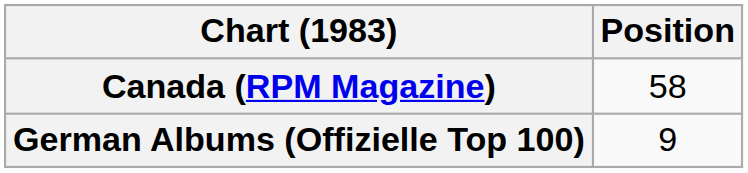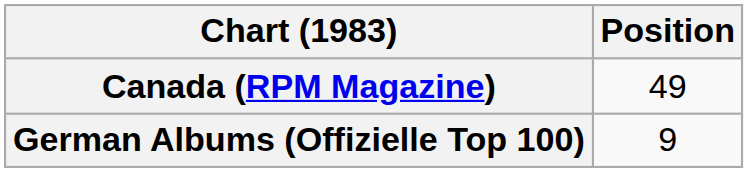 <table class="wikitable plainrowheaders" style="text-align:center">
 <tr>
 <th scope="col">Chart (1983)</th>
 <th scope="col">Position</th>
 </tr>
 <tr>
 <th scope="row">Canada (<a href='#'>RPM Magazine</a>)</th>
-<td>58</td>
+<td>49</td>
 </tr>
 <tr>
 <th scope="row">German Albums (Offizielle Top 100)</th>
 <td>9</td>
 </tr>
 </table>
